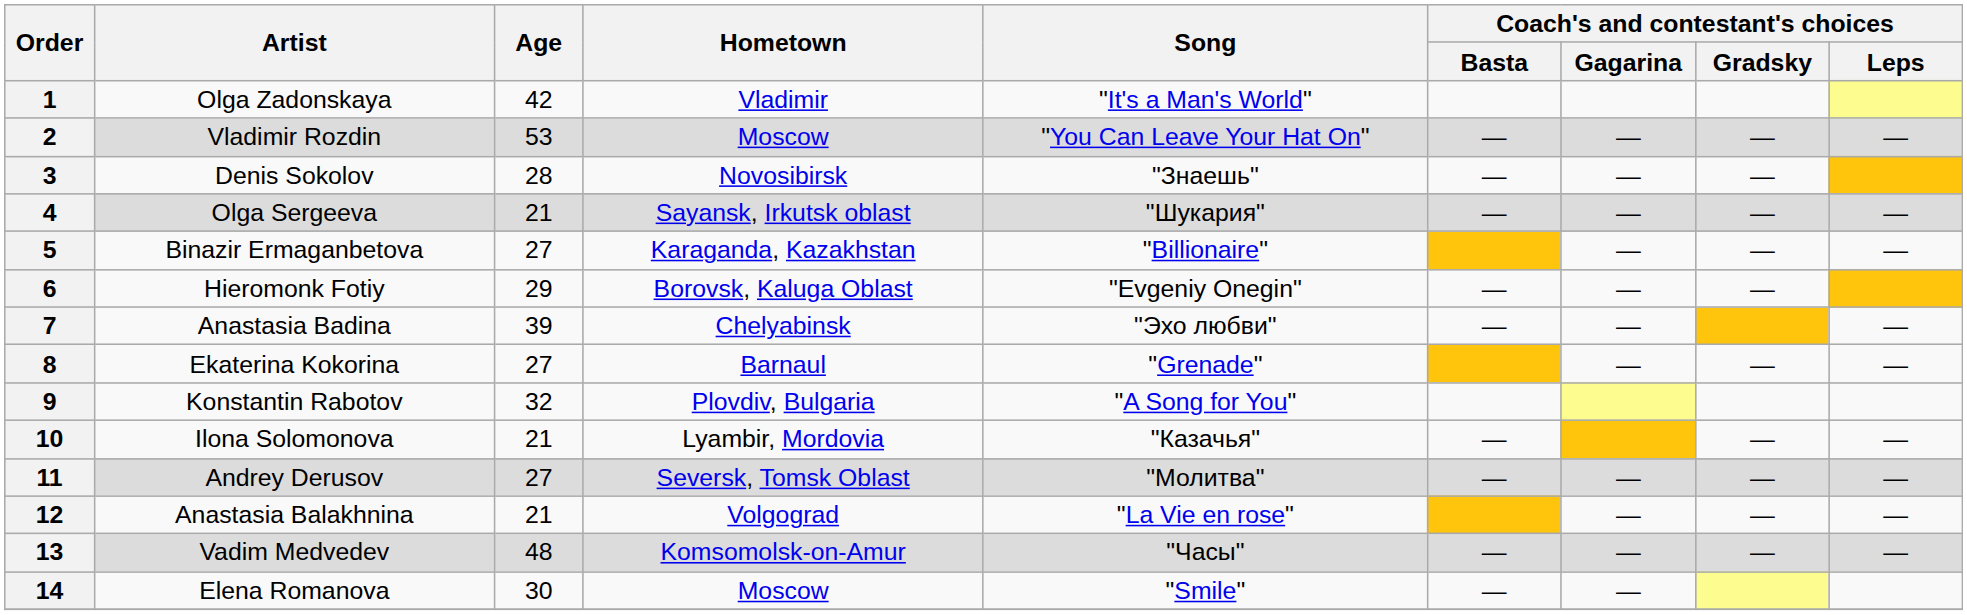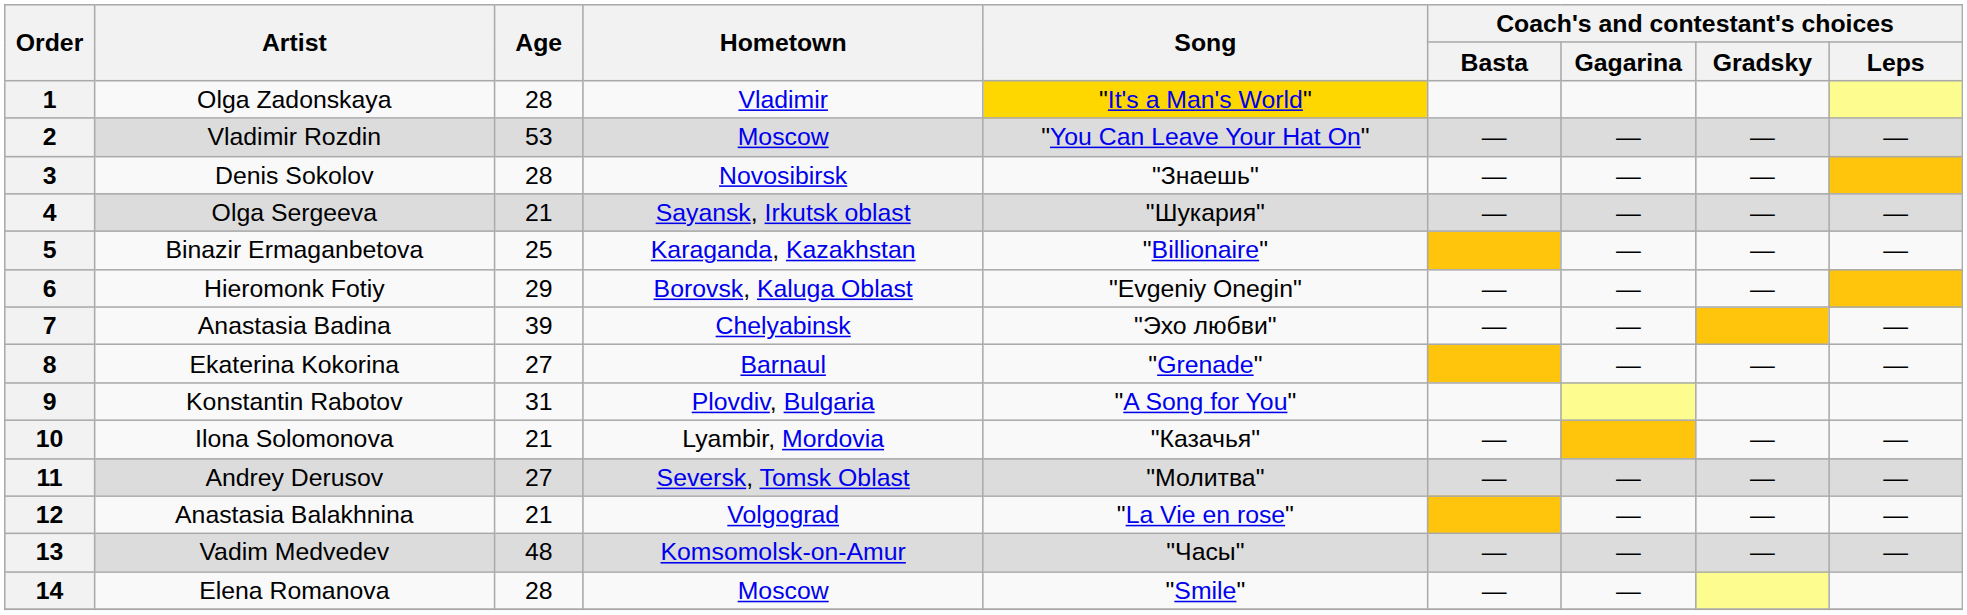 <table class="wikitable" style="text-align:center; line-height:17px; width:100%;">
 <tr>
 <th scope="col" rowspan="2" style="width:04%;">Order</th>
 <th scope="col" rowspan="2" style="width:18%;">Artist</th>
 <th scope="col" rowspan="2" style="width:04%;">Age</th>
 <th scope="col" rowspan="2" style="width:18%;">Hometown</th>
 <th scope="col" rowspan="2" style="width:20%;">Song</th>
 <th scope="col" colspan="4" style="width:24%;">Coach's and contestant's choices</th>
 </tr>
 <tr>
 <th style="width:06%;">Basta</th>
 <th style="width:06%;">Gagarina</th>
 <th style="width:06%;">Gradsky</th>
 <th style="width:06%;">Leps</th>
 </tr>
 <tr>
 <th>1</th>
 <td>Olga Zadonskaya</td>
-<td>42</td>
+<td>28</td>
 <td><a href='#'>Vladimir</a></td>
-<td>"<a href='#'>It's a Man's World</a>"</td>
+<td style="background: gold;">"<a href='#'>It's a Man's World</a>"</td>
 <td><strong></strong></td>
 <td><strong></strong></td>
 <td><strong></strong></td>
 <td style="background:#fdfc8f;"><strong></strong></td>
 </tr>
 <tr style="background:#DCDCDC;">
 <th>2</th>
 <td>Vladimir Rozdin</td>
 <td>53</td>
 <td><a href='#'>Moscow</a></td>
 <td>"<a href='#'>You Can Leave Your Hat On</a>"</td>
 <td>—</td>
 <td>—</td>
 <td>—</td>
 <td>—</td>
 </tr>
 <tr>
 <th>3</th>
 <td>Denis Sokolov</td>
 <td>28</td>
 <td><a href='#'>Novosibirsk</a></td>
 <td>"Знаешь"</td>
 <td>—</td>
 <td>—</td>
 <td>—</td>
 <td style="background:#FFC40C;"><strong></strong></td>
 </tr>
 <tr style="background:#DCDCDC;">
 <th>4</th>
 <td>Olga Sergeeva</td>
 <td>21</td>
 <td><a href='#'>Sayansk</a>, <a href='#'>Irkutsk oblast</a></td>
 <td>"Шукария"</td>
 <td>—</td>
 <td>—</td>
 <td>—</td>
 <td>—</td>
 </tr>
 <tr>
 <th>5</th>
 <td>Binazir Ermaganbetova</td>
-<td>27</td>
+<td>25</td>
 <td><a href='#'>Karaganda</a>, <a href='#'>Kazakhstan</a></td>
 <td>"<a href='#'>Billionaire</a>"</td>
 <td style="background:#FFC40C;"><strong></strong></td>
 <td>—</td>
 <td>—</td>
 <td>—</td>
 </tr>
 <tr>
 <th>6</th>
 <td>Hieromonk Fotiy</td>
 <td>29</td>
 <td><a href='#'>Borovsk</a>, <a href='#'>Kaluga Oblast</a></td>
 <td>"Evgeniy Onegin"</td>
 <td>—</td>
 <td>—</td>
 <td>—</td>
 <td style="background:#FFC40C;"><strong></strong></td>
 </tr>
 <tr>
 <th>7</th>
 <td>Anastasia Badina</td>
 <td>39</td>
 <td><a href='#'>Chelyabinsk</a></td>
 <td>"Эхо любви"</td>
 <td>—</td>
 <td>—</td>
 <td style="background:#FFC40C;"><strong></strong></td>
 <td>—</td>
 </tr>
 <tr>
 <th>8</th>
 <td>Ekaterina Kokorina</td>
 <td>27</td>
 <td><a href='#'>Barnaul</a></td>
 <td>"<a href='#'>Grenade</a>"</td>
 <td style="background:#FFC40C;"><strong></strong></td>
 <td>—</td>
 <td>—</td>
 <td>—</td>
 </tr>
 <tr>
 <th>9</th>
 <td>Konstantin Rabotov</td>
-<td>32</td>
+<td>31</td>
 <td><a href='#'>Plovdiv</a>, <a href='#'>Bulgaria</a></td>
 <td>"<a href='#'>A Song for You</a>"</td>
 <td><strong></strong></td>
 <td style="background:#fdfc8f;"><strong></strong></td>
 <td><strong></strong></td>
 <td><strong></strong></td>
 </tr>
 <tr>
 <th>10</th>
 <td>Ilona Solomonova</td>
 <td>21</td>
 <td>Lyambir, <a href='#'>Mordovia</a></td>
 <td>"Казачья"</td>
 <td>—</td>
 <td style="background:#FFC40C;"><strong></strong></td>
 <td>—</td>
 <td>—</td>
 </tr>
 <tr style="background:#DCDCDC;">
 <th>11</th>
 <td>Andrey Derusov</td>
 <td>27</td>
 <td><a href='#'>Seversk</a>, <a href='#'>Tomsk Oblast</a></td>
 <td>"Молитва"</td>
 <td>—</td>
 <td>—</td>
 <td>—</td>
 <td>—</td>
 </tr>
 <tr>
 <th>12</th>
 <td>Anastasia Balakhnina</td>
 <td>21</td>
 <td><a href='#'>Volgograd</a></td>
 <td>"<a href='#'>La Vie en rose</a>"</td>
 <td style="background:#FFC40C;"><strong></strong></td>
 <td>—</td>
 <td>—</td>
 <td>—</td>
 </tr>
 <tr style="background:#DCDCDC;">
 <th>13</th>
 <td>Vadim Medvedev</td>
 <td>48</td>
 <td><a href='#'>Komsomolsk-on-Amur</a></td>
 <td>"Часы"</td>
 <td>—</td>
 <td>—</td>
 <td>—</td>
 <td>—</td>
 </tr>
 <tr>
 <th>14</th>
 <td>Elena Romanova</td>
-<td>30</td>
+<td>28</td>
 <td><a href='#'>Moscow</a></td>
 <td>"<a href='#'>Smile</a>"</td>
 <td>—</td>
 <td>—</td>
 <td style="background:#fdfc8f;"><strong></strong></td>
 <td><strong></strong></td>
 </tr>
 <tr>
 </tr>
 </table>
